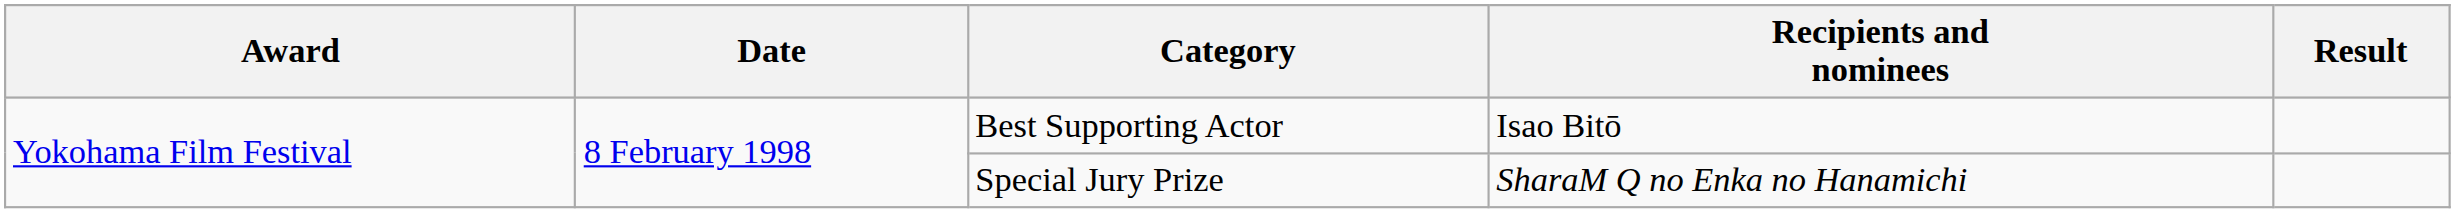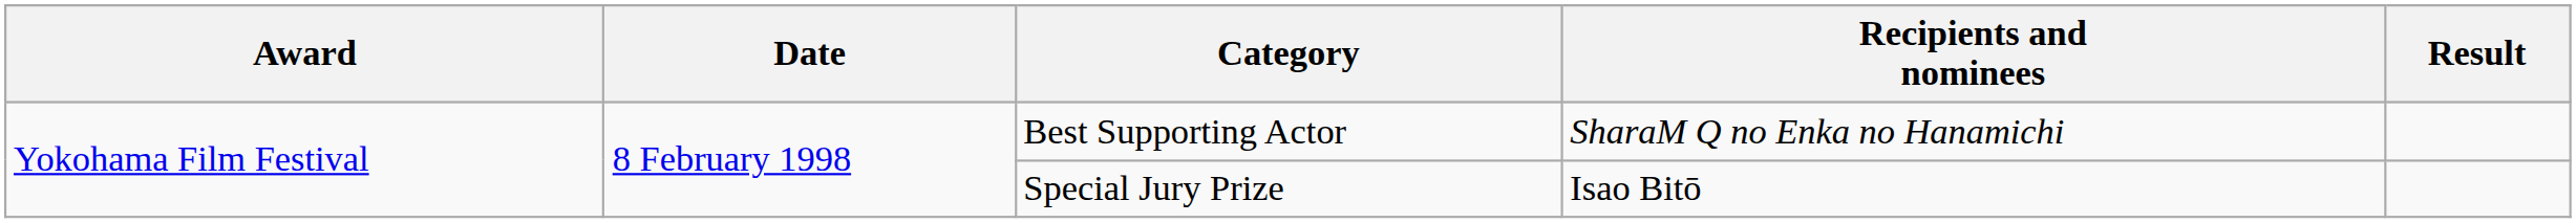 <table class="wikitable sortable" width="90%">
 <tr style="background:#ccc; text-align:center;">
 <th>Award</th>
 <th>Date</th>
 <th>Category</th>
 <th>Recipients and <br>nominees</th>
 <th>Result</th>
 </tr>
 <tr>
 <td rowspan=2><a href='#'>Yokohama Film Festival</a></td>
 <td rowspan=2><a href='#'>8 February 1998</a></td>
 <td>Best Supporting Actor</td>
-<td>Isao Bitō</td>
+<td><em>SharaM Q no Enka no Hanamichi</em></td>
 <td></td>
 </tr>
 <tr>
 <td>Special Jury Prize</td>
-<td><em>SharaM Q no Enka no Hanamichi</em></td>
+<td>Isao Bitō</td>
 <td></td>
 </tr>
 </table>
